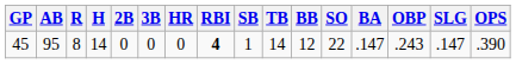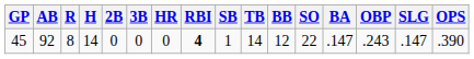 <table class="wikitable">
 <tr>
 <th><a href='#'>GP</a></th>
 <th><a href='#'>AB</a></th>
 <th><a href='#'>R</a></th>
 <th><a href='#'>H</a></th>
 <th><a href='#'>2B</a></th>
 <th><a href='#'>3B</a></th>
 <th><a href='#'>HR</a></th>
 <th><a href='#'>RBI</a></th>
 <th><a href='#'>SB</a></th>
 <th><a href='#'>TB</a></th>
 <th><a href='#'>BB</a></th>
 <th><a href='#'>SO</a></th>
 <th><a href='#'>BA</a></th>
 <th><a href='#'>OBP</a></th>
 <th><a href='#'>SLG</a></th>
 <th><a href='#'>OPS</a></th>
 </tr>
 <tr align=center>
 <td>45</td>
-<td>95</td>
+<td>92</td>
 <td>8</td>
 <td>14</td>
 <td>0</td>
 <td>0</td>
 <td>0</td>
 <td><strong>4</strong></td>
 <td>1</td>
 <td>14</td>
 <td>12</td>
 <td>22</td>
 <td>.147</td>
 <td>.243</td>
 <td>.147</td>
 <td>.390</td>
 </tr>
 </table>
